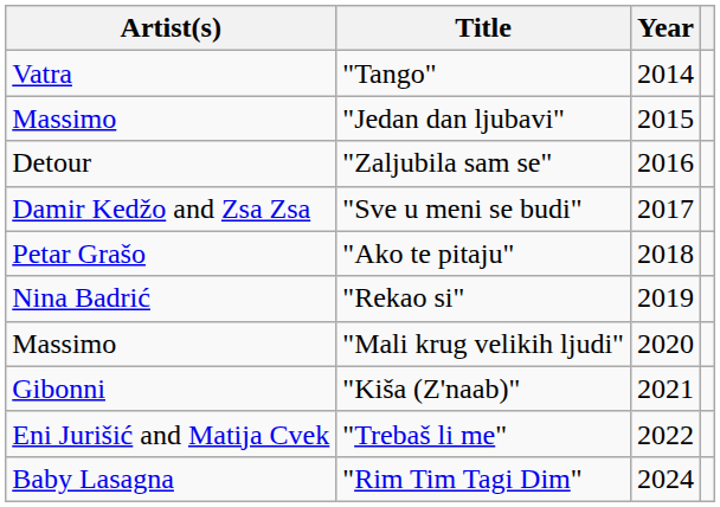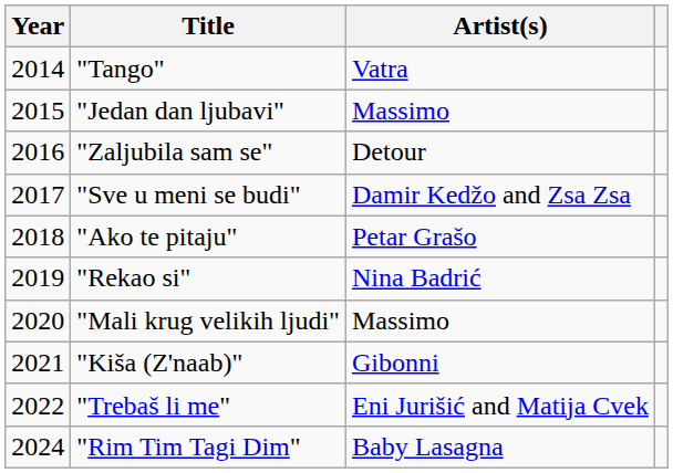 <table class="wikitable sortable">
 <tr>
+<th>Year</th>
+<th>Title</th>
 <th>Artist(s)</th>
-<th>Title</th>
-<th>Year</th>
 <th class="unsortable"></th>
 </tr>
 <tr>
+<td>2014</td>
+<td>"Tango"</td>
 <td><a href='#'>Vatra</a></td>
-<td>"Tango"</td>
-<td>2014</td>
 <td></td>
 </tr>
 <tr>
+<td>2015</td>
+<td>"Jedan dan ljubavi"</td>
 <td><a href='#'>Massimo</a></td>
-<td>"Jedan dan ljubavi"</td>
-<td>2015</td>
 <td></td>
 </tr>
 <tr>
+<td>2016</td>
+<td>"Zaljubila sam se"</td>
 <td>Detour</td>
-<td>"Zaljubila sam se"</td>
-<td>2016</td>
 <td></td>
 </tr>
 <tr>
+<td>2017</td>
+<td>"Sve u meni se budi"</td>
 <td><a href='#'>Damir Kedžo</a> and <a href='#'>Zsa Zsa</a></td>
-<td>"Sve u meni se budi"</td>
-<td>2017</td>
 <td></td>
 </tr>
 <tr>
+<td>2018</td>
+<td>"Ako te pitaju"</td>
 <td><a href='#'>Petar Grašo</a></td>
-<td>"Ako te pitaju"</td>
-<td>2018</td>
 <td></td>
 </tr>
 <tr>
+<td>2019</td>
+<td>"Rekao si"</td>
 <td><a href='#'>Nina Badrić</a></td>
-<td>"Rekao si"</td>
-<td>2019</td>
 <td></td>
 </tr>
 <tr>
+<td>2020</td>
+<td>"Mali krug velikih ljudi"</td>
 <td>Massimo</td>
-<td>"Mali krug velikih ljudi"</td>
-<td>2020</td>
 <td></td>
 </tr>
 <tr>
+<td>2021</td>
+<td>"Kiša (Z'naab)"</td>
 <td><a href='#'>Gibonni</a></td>
-<td>"Kiša (Z'naab)"</td>
-<td>2021</td>
 <td></td>
 </tr>
 <tr>
+<td>2022</td>
+<td>"<a href='#'>Trebaš li me</a>"</td>
 <td><a href='#'>Eni Jurišić</a> and <a href='#'>Matija Cvek</a></td>
-<td>"<a href='#'>Trebaš li me</a>"</td>
-<td>2022</td>
 <td></td>
 </tr>
 <tr>
+<td>2024</td>
+<td>"<a href='#'>Rim Tim Tagi Dim</a>"</td>
 <td><a href='#'>Baby Lasagna</a></td>
-<td>"<a href='#'>Rim Tim Tagi Dim</a>"</td>
-<td>2024</td>
 <td></td>
 </tr>
 </table>
